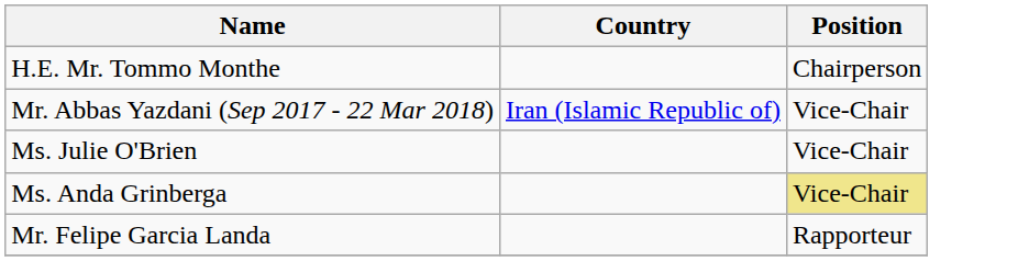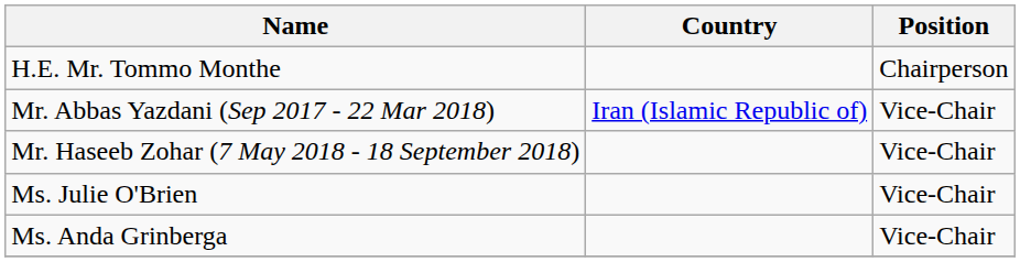 <table class="wikitable">
 <tr>
 <th>Name</th>
 <th>Country</th>
 <th>Position</th>
 </tr>
 <tr>
 <td>H.E. Mr. Tommo Monthe</td>
 <td></td>
 <td>Chairperson</td>
 </tr>
 <tr>
 <td>Mr. Abbas Yazdani (<em>Sep 2017 - 22 Mar 2018</em>)</td>
 <td> <a href='#'>Iran (Islamic Republic of)</a></td>
 <td>Vice-Chair</td>
 </tr>
 <tr>
+<td>Mr. Haseeb Zohar (<em>7 May 2018 - 18 September 2018</em>)</td>
+<td></td>
+<td>Vice-Chair</td>
+</tr>
+<tr>
 <td>Ms. Julie O'Brien</td>
 <td></td>
 <td>Vice-Chair</td>
 </tr>
 <tr>
 <td>Ms. Anda Grinberga</td>
 <td></td>
-<td style="background: khaki;">Vice-Chair</td>
-</tr>
-<tr>
-<td>Mr. Felipe Garcia Landa</td>
-<td></td>
-<td>Rapporteur</td>
+<td>Vice-Chair</td>
 </tr>
 <tr>
 </tr>
 </table>
